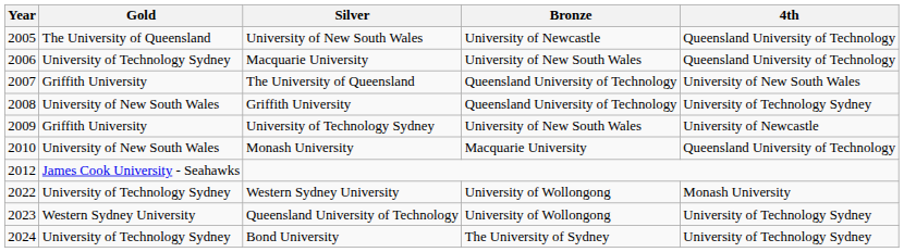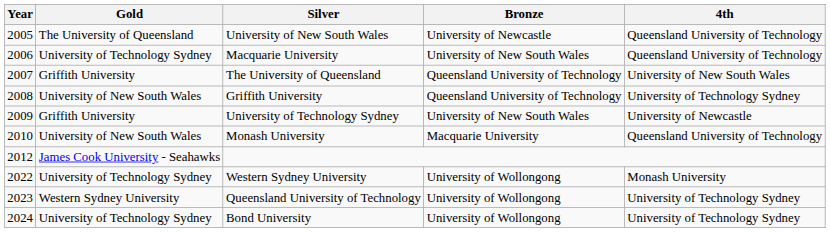 <table class="wikitable">
 <tr>
 <th>Year</th>
 <th>Gold</th>
 <th>Silver</th>
 <th>Bronze</th>
 <th>4th</th>
 </tr>
 <tr>
 <td>2005</td>
 <td>The University of Queensland</td>
 <td>University of New South Wales</td>
 <td>University of Newcastle</td>
 <td>Queensland University of Technology</td>
 </tr>
 <tr>
 <td>2006</td>
 <td>University of Technology Sydney</td>
 <td>Macquarie University</td>
 <td>University of New South Wales</td>
 <td>Queensland University of Technology</td>
 </tr>
 <tr>
 <td>2007</td>
 <td>Griffith University</td>
 <td>The University of Queensland</td>
 <td>Queensland University of Technology</td>
 <td>University of New South Wales</td>
 </tr>
 <tr>
 <td>2008</td>
 <td>University of New South Wales</td>
 <td>Griffith University</td>
 <td>Queensland University of Technology</td>
 <td>University of Technology Sydney</td>
 </tr>
 <tr>
 <td>2009</td>
 <td>Griffith University</td>
 <td>University of Technology Sydney</td>
 <td>University of New South Wales</td>
 <td>University of Newcastle</td>
 </tr>
 <tr>
 <td>2010</td>
 <td>University of New South Wales</td>
 <td>Monash University</td>
 <td>Macquarie University</td>
 <td>Queensland University of Technology</td>
 </tr>
 <tr>
 <td>2012</td>
 <td><a href='#'>James Cook University</a> - Seahawks</td>
 </tr>
 <tr>
 <td>2022</td>
 <td>University of Technology Sydney</td>
 <td>Western Sydney University</td>
 <td>University of Wollongong</td>
 <td>Monash University</td>
 </tr>
 <tr>
 <td>2023</td>
 <td>Western Sydney University</td>
 <td>Queensland University of Technology</td>
 <td>University of Wollongong</td>
 <td>University of Technology Sydney</td>
 </tr>
 <tr>
 <td>2024</td>
 <td>University of Technology Sydney</td>
 <td>Bond University</td>
-<td>The University of Sydney</td>
+<td>University of Wollongong</td>
 <td>University of Technology Sydney</td>
 </tr>
 </table>
